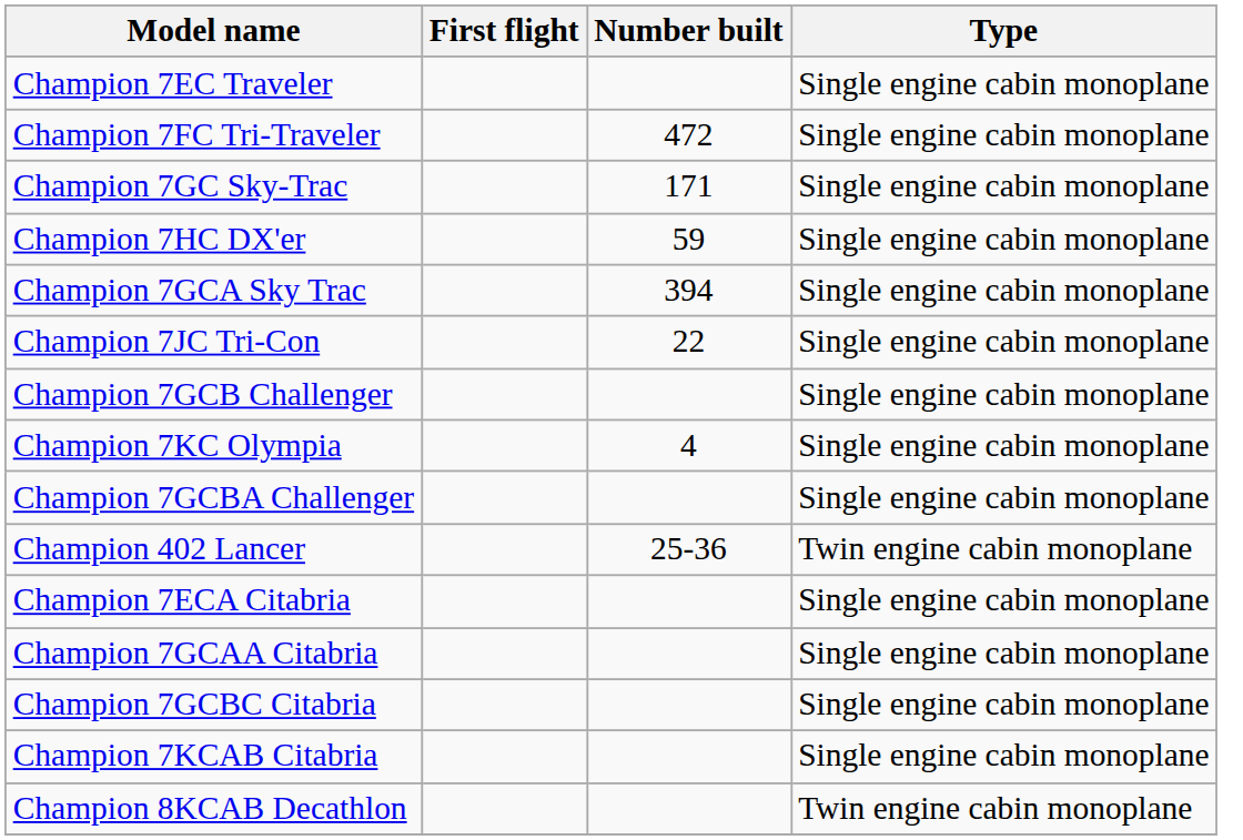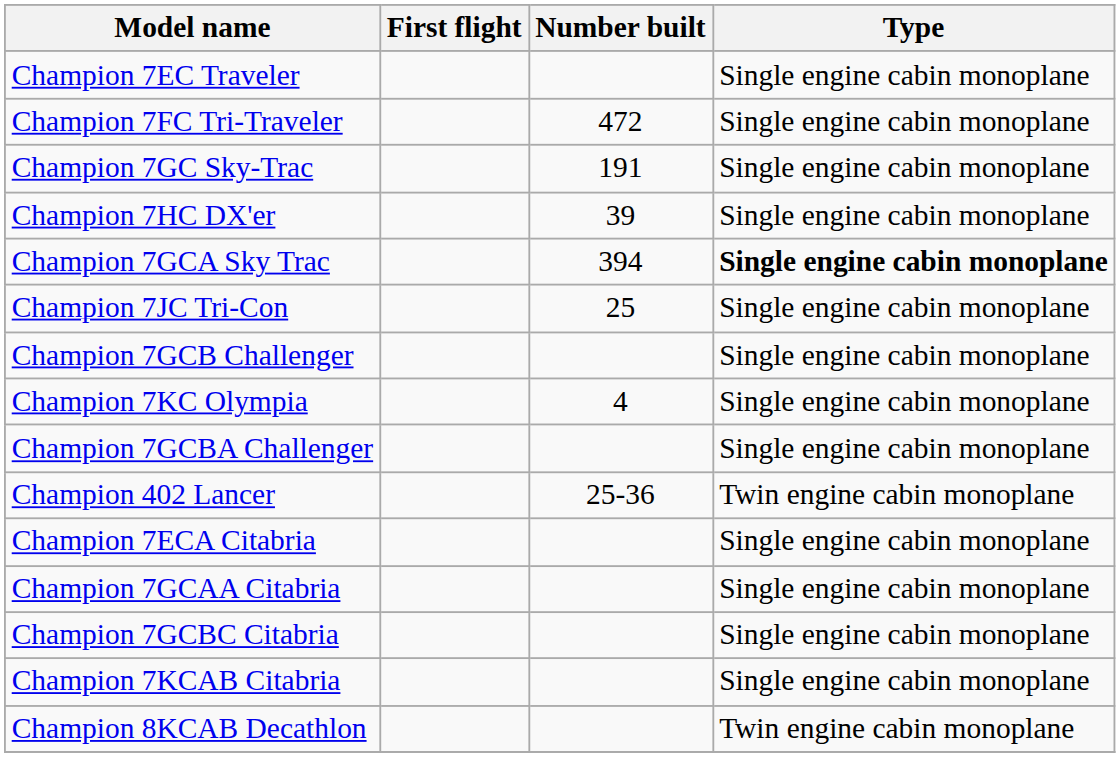 <table class="wikitable sortable">
 <tr>
 <th>Model name</th>
 <th>First flight</th>
 <th>Number built</th>
 <th>Type</th>
 </tr>
 <tr>
 <td align=left><a href='#'>Champion 7EC Traveler</a></td>
 <td align=center></td>
 <td align=center></td>
 <td align=left>Single engine cabin monoplane</td>
 </tr>
 <tr>
 <td align=left><a href='#'>Champion 7FC Tri-Traveler</a></td>
 <td align=center></td>
 <td align=center>472</td>
 <td align=left>Single engine cabin monoplane</td>
 </tr>
 <tr>
 <td align=left><a href='#'>Champion 7GC Sky-Trac</a></td>
 <td align=center></td>
-<td align=center>171</td>
+<td align=center>191</td>
 <td align=left>Single engine cabin monoplane</td>
 </tr>
 <tr>
 <td align=left><a href='#'>Champion 7HC DX'er</a></td>
 <td align=center></td>
-<td align=center>59</td>
+<td align=center>39</td>
 <td align=left>Single engine cabin monoplane</td>
 </tr>
 <tr>
 <td align=left><a href='#'>Champion 7GCA Sky Trac</a></td>
 <td align=center></td>
 <td align=center>394</td>
-<td align=left>Single engine cabin monoplane</td>
+<td align=left><strong>Single engine cabin monoplane</strong></td>
 </tr>
 <tr>
 <td align=left><a href='#'>Champion 7JC Tri-Con</a></td>
 <td align=center></td>
-<td align=center>22</td>
+<td align=center>25</td>
 <td align=left>Single engine cabin monoplane</td>
 </tr>
 <tr>
 <td align=left><a href='#'>Champion 7GCB Challenger</a></td>
 <td align=center></td>
 <td align=center></td>
 <td align=left>Single engine cabin monoplane</td>
 </tr>
 <tr>
 <td align=left><a href='#'>Champion 7KC Olympia</a></td>
 <td align=center></td>
 <td align=center>4</td>
 <td align=left>Single engine cabin monoplane</td>
 </tr>
 <tr>
 <td align=left><a href='#'>Champion 7GCBA Challenger</a></td>
 <td align=center></td>
 <td align=center></td>
 <td align=left>Single engine cabin monoplane</td>
 </tr>
 <tr>
 <td align=left><a href='#'>Champion 402 Lancer</a></td>
 <td align=center></td>
 <td align=center>25-36</td>
 <td align=left>Twin engine cabin monoplane</td>
 </tr>
 <tr>
 <td align=left><a href='#'>Champion 7ECA Citabria</a></td>
 <td align=center></td>
 <td align=center></td>
 <td align=left>Single engine cabin monoplane</td>
 </tr>
 <tr>
 <td align=left><a href='#'>Champion 7GCAA Citabria</a></td>
 <td align=center></td>
 <td align=center></td>
 <td align=left>Single engine cabin monoplane</td>
 </tr>
 <tr>
 <td align=left><a href='#'>Champion 7GCBC Citabria</a></td>
 <td align=center></td>
 <td align=center></td>
 <td align=left>Single engine cabin monoplane</td>
 </tr>
 <tr>
 <td align=left><a href='#'>Champion 7KCAB Citabria</a></td>
 <td align=center></td>
 <td align=center></td>
 <td align=left>Single engine cabin monoplane</td>
 </tr>
 <tr>
 <td align=left><a href='#'>Champion 8KCAB Decathlon</a></td>
 <td align=center></td>
 <td align=center></td>
 <td align=left>Twin engine cabin monoplane</td>
 </tr>
 <tr>
 </tr>
 </table>
